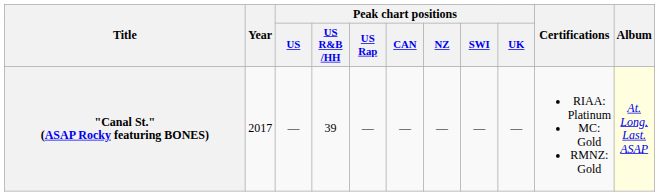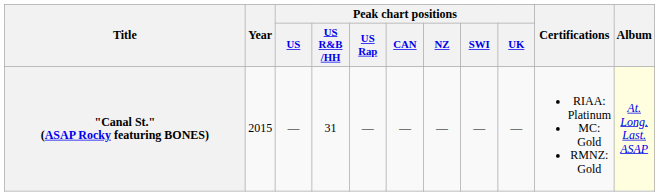 <table class="wikitable plainrowheaders" style="text-align:center;" border="1">
 <tr>
 <th rowspan="2" style="width:20em;">Title</th>
 <th rowspan="2">Year</th>
 <th colspan="7">Peak chart positions</th>
 <th rowspan="2">Certifications</th>
 <th rowspan="2">Album</th>
 </tr>
 <tr>
 <th scope="col" style="width:3em;font-size:90%;"><a href='#'>US</a><br></th>
 <th scope="col" style="width:3em;font-size:90%;"><a href='#'>US<br>R&B<br>/HH</a><br></th>
 <th scope="col" style="width:3em;font-size:90%;"><a href='#'>US<br>Rap</a><br></th>
 <th scope="col" style="width:3em;font-size:90%;"><a href='#'>CAN</a><br></th>
 <th scope="col" style="width:3em;font-size:90%;"><a href='#'>NZ</a><br></th>
 <th scope="col" style="width:3em;font-size:90%;"><a href='#'>SWI</a><br></th>
 <th scope="col" style="width:3em;font-size:90%;"><a href='#'>UK</a><br></th>
 </tr>
 <tr>
 <th scope="row">"Canal St."<br><span>(<a href='#'>ASAP Rocky</a> featuring BONES)</span></th>
-<td>2017</td>
+<td>2015</td>
 <td>—</td>
-<td>39</td>
+<td>31</td>
 <td>—</td>
 <td>—</td>
 <td>—</td>
 <td>—</td>
 <td>—</td>
 <td><br><ul><li>RIAA: Platinum</li><li>MC: Gold</li><li>RMNZ: Gold</li></ul></td>
 <td style="background: lightyellow;"><em><a href='#'>At. Long. Last. ASAP</a></em></td>
 </tr>
 </table>
